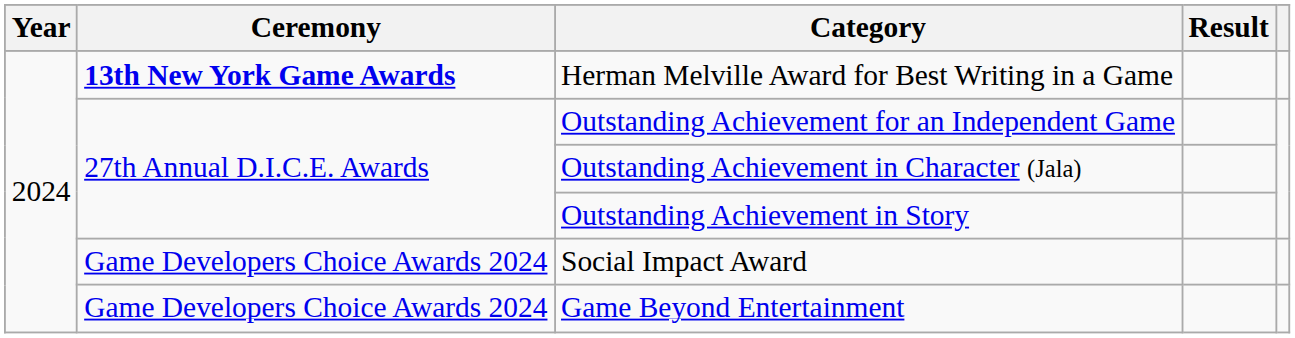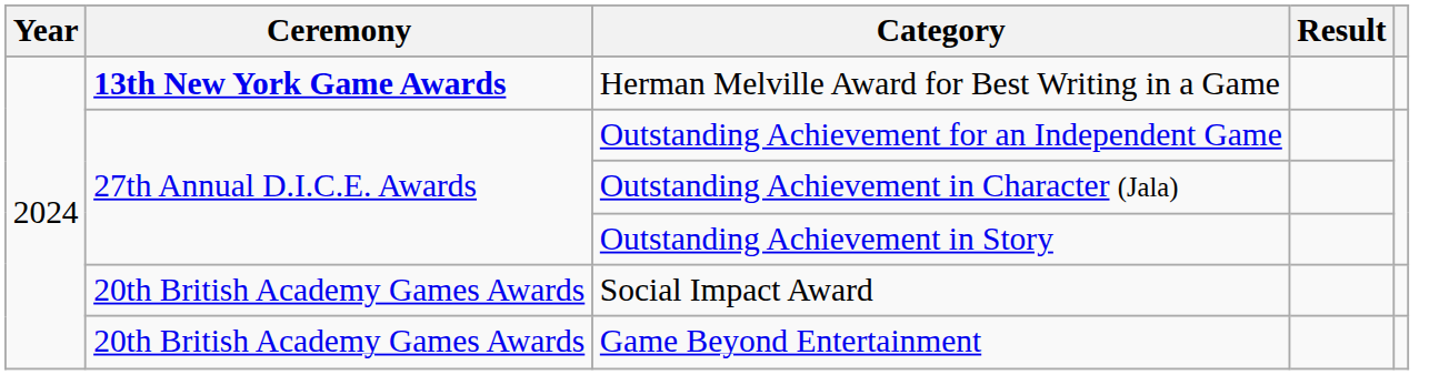 <table class="wikitable plainrowheaders sortable" width="auto">
 <tr>
 <th scope="col">Year</th>
 <th scope="col">Ceremony</th>
 <th scope="col">Category</th>
 <th scope="col">Result</th>
 <th scope="col" class="unsortable"></th>
 </tr>
 <tr>
 <td style="text-align:center;" rowspan="6">2024</td>
 <td><strong><a href='#'>13th New York Game Awards</a></strong></td>
 <td>Herman Melville Award for Best Writing in a Game</td>
 <td></td>
 <td style="text-align:center;"></td>
 </tr>
 <tr>
 <td rowspan="3"><a href='#'>27th Annual D.I.C.E. Awards</a></td>
 <td><a href='#'>Outstanding Achievement for an Independent Game</a></td>
 <td></td>
 <td style="text-align:center;" rowspan="3"></td>
 </tr>
 <tr>
 <td><a href='#'>Outstanding Achievement in Character</a> <small>(Jala)</small></td>
 <td></td>
 </tr>
 <tr>
 <td><a href='#'>Outstanding Achievement in Story</a></td>
 <td></td>
 </tr>
 <tr>
-<td><a href='#'>Game Developers Choice Awards 2024</a></td>
+<td><a href='#'>20th British Academy Games Awards</a></td>
 <td>Social Impact Award</td>
 <td></td>
 <td style="text-align:center;"></td>
 </tr>
 <tr>
-<td><a href='#'>Game Developers Choice Awards 2024</a></td>
+<td><a href='#'>20th British Academy Games Awards</a></td>
 <td><a href='#'>Game Beyond Entertainment</a></td>
 <td></td>
 <td style="text-align:center;"></td>
 </tr>
 </table>
